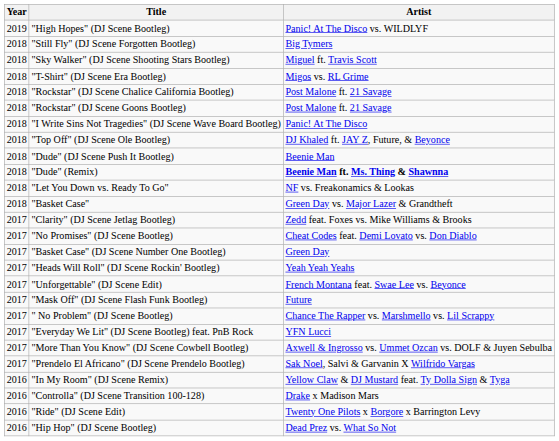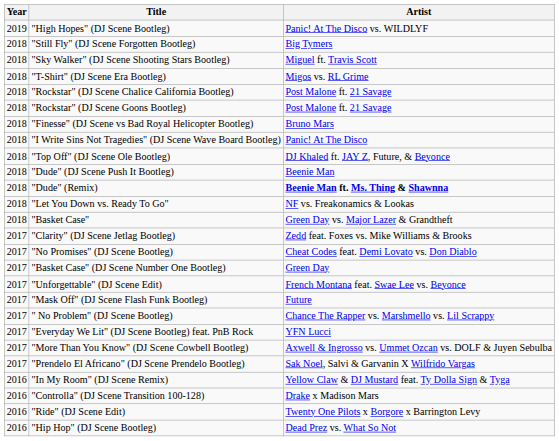 <table class="wikitable">
 <tr>
 <th>Year</th>
 <th>Title</th>
 <th>Artist</th>
 </tr>
 <tr>
 <td>2019</td>
 <td>"High Hopes" (DJ Scene Bootleg)</td>
 <td><a href='#'>Panic! At The Disco</a> vs. WILDLYF</td>
 </tr>
 <tr>
 <td>2018</td>
 <td>"Still Fly" (DJ Scene Forgotten Bootleg)</td>
 <td><a href='#'>Big Tymers</a></td>
 </tr>
 <tr>
 <td>2018</td>
 <td>"Sky Walker" (DJ Scene Shooting Stars Bootleg)</td>
 <td><a href='#'>Miguel</a> ft. <a href='#'>Travis Scott</a></td>
 </tr>
 <tr>
 <td>2018</td>
 <td>"T-Shirt" (DJ Scene Era Bootleg)</td>
 <td><a href='#'>Migos</a> vs. <a href='#'>RL Grime</a></td>
 </tr>
 <tr>
 <td>2018</td>
 <td>"Rockstar" (DJ Scene Chalice California Bootleg)</td>
 <td><a href='#'>Post Malone</a> ft. <a href='#'>21 Savage</a></td>
 </tr>
 <tr>
 <td>2018</td>
 <td>"Rockstar" (DJ Scene Goons Bootleg)</td>
 <td><a href='#'>Post Malone</a> ft. <a href='#'>21 Savage</a></td>
+</tr>
+<tr>
+<td>2018</td>
+<td>"Finesse" (DJ Scene vs Bad Royal Helicopter Bootleg)</td>
+<td><a href='#'>Bruno Mars</a></td>
 </tr>
 <tr>
 <td>2018</td>
 <td>"I Write Sins Not Tragedies" (DJ Scene Wave Board Bootleg)</td>
 <td><a href='#'>Panic! At The Disco</a></td>
 </tr>
 <tr>
 <td>2018</td>
 <td>"Top Off" (DJ Scene Ole Bootleg)</td>
 <td><a href='#'>DJ Khaled</a> ft. <a href='#'>JAY Z</a>, Future, & <a href='#'>Beyonce</a></td>
 </tr>
 <tr>
 <td>2018</td>
 <td>"Dude" (DJ Scene Push It Bootleg)</td>
 <td><a href='#'>Beenie Man</a></td>
 </tr>
 <tr>
 <td>2018</td>
 <td>"Dude" (Remix)</td>
 <td><strong><a href='#'>Beenie Man</a> ft. <a href='#'>Ms. Thing</a> & <a href='#'>Shawnna</a></strong></td>
 </tr>
 <tr>
 <td>2018</td>
 <td>"Let You Down vs. Ready To Go"</td>
 <td><a href='#'>NF</a> vs. Freakonamics & Lookas</td>
 </tr>
 <tr>
 <td>2018</td>
 <td>"Basket Case"</td>
 <td><a href='#'>Green Day</a> vs. <a href='#'>Major Lazer</a> & Grandtheft</td>
 </tr>
 <tr>
 <td>2017</td>
 <td>"Clarity" (DJ Scene Jetlag Bootleg)</td>
 <td><a href='#'>Zedd</a> feat. Foxes vs. Mike Williams & Brooks</td>
 </tr>
 <tr>
 <td>2017</td>
 <td>"No Promises" (DJ Scene Bootleg)</td>
 <td><a href='#'>Cheat Codes</a> feat. <a href='#'>Demi Lovato</a> vs. <a href='#'>Don Diablo</a></td>
 </tr>
 <tr>
 <td>2017</td>
 <td>"Basket Case" (DJ Scene Number One Bootleg)</td>
 <td><a href='#'>Green Day</a></td>
-</tr>
-<tr>
-<td>2017</td>
-<td>"Heads Will Roll" (DJ Scene Rockin' Bootleg)</td>
-<td><a href='#'>Yeah Yeah Yeahs</a></td>
 </tr>
 <tr>
 <td>2017</td>
 <td>"Unforgettable" (DJ Scene Edit)</td>
 <td><a href='#'>French Montana</a> feat. <a href='#'>Swae Lee</a> vs. <a href='#'>Beyonce</a></td>
 </tr>
 <tr>
 <td>2017</td>
 <td>"Mask Off" (DJ Scene Flash Funk Bootleg)</td>
 <td><a href='#'>Future</a></td>
 </tr>
 <tr>
 <td>2017</td>
 <td>" No Problem" (DJ Scene Bootleg)</td>
 <td><a href='#'>Chance The Rapper</a> vs. <a href='#'>Marshmello</a> vs. <a href='#'>Lil Scrappy</a></td>
 </tr>
 <tr>
 <td>2017</td>
 <td>"Everyday We Lit" (DJ Scene Bootleg) feat. PnB Rock</td>
 <td><a href='#'>YFN Lucci</a></td>
 </tr>
 <tr>
 <td>2017</td>
 <td>"More Than You Know" (DJ Scene Cowbell Bootleg)</td>
 <td><a href='#'>Axwell & Ingrosso</a> vs. <a href='#'>Ummet Ozcan</a> vs. DOLF & Juyen Sebulba</td>
 </tr>
 <tr>
 <td>2017</td>
 <td>"Prendelo El Africano" (DJ Scene Prendelo Bootleg)</td>
 <td><a href='#'>Sak Noel</a>, Salvi & Garvanin X <a href='#'>Wilfrido Vargas</a></td>
 </tr>
 <tr>
 <td>2016</td>
 <td>"In My Room"  (DJ Scene Remix)</td>
 <td><a href='#'>Yellow Claw</a> & <a href='#'>DJ Mustard</a> feat. <a href='#'>Ty Dolla Sign</a> & <a href='#'>Tyga</a></td>
 </tr>
 <tr>
 <td>2016</td>
 <td>"Controlla" (DJ Scene Transition 100-128)</td>
 <td><a href='#'>Drake</a> x Madison Mars</td>
 </tr>
 <tr>
 <td>2016</td>
 <td>"Ride" (DJ Scene Edit)</td>
 <td><a href='#'>Twenty One Pilots</a> x <a href='#'>Borgore</a> x Barrington Levy</td>
 </tr>
 <tr>
 <td>2016</td>
 <td>"Hip Hop" (DJ Scene Bootleg)</td>
 <td><a href='#'>Dead Prez</a> vs. <a href='#'>What So Not</a></td>
 </tr>
 </table>
